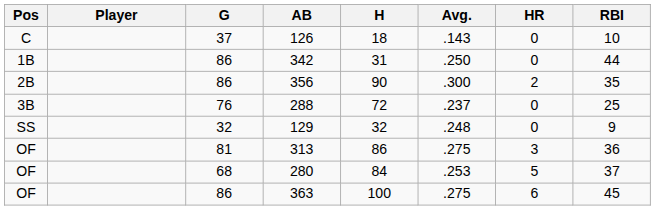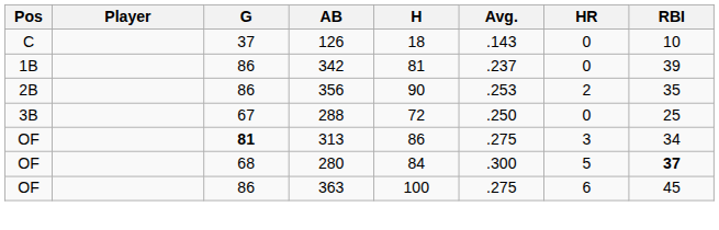 <table class="wikitable sortable">
 <tr>
 <th bgcolor="#DDDDFF" width="5%">Pos</th>
 <th bgcolor="#DDDDFF" width="16%">Player</th>
 <th bgcolor="#DDDDFF" width="9%">G</th>
 <th bgcolor="#DDDDFF" width="9%">AB</th>
 <th bgcolor="#DDDDFF" width="9%">H</th>
 <th bgcolor="#DDDDFF" width="9%">Avg.</th>
 <th bgcolor="#DDDDFF" width="9%">HR</th>
 <th bgcolor="#DDDDFF" width="9%">RBI</th>
 </tr>
 <tr align="center">
 <td>C</td>
 <td></td>
 <td>37</td>
 <td>126</td>
 <td>18</td>
 <td>.143</td>
 <td>0</td>
 <td>10</td>
 </tr>
 <tr align="center">
 <td>1B</td>
 <td></td>
 <td>86</td>
 <td>342</td>
-<td>31</td>
-<td>.250</td>
+<td>81</td>
+<td>.237</td>
 <td>0</td>
-<td>44</td>
+<td>39</td>
 </tr>
 <tr align="center">
 <td>2B</td>
 <td></td>
 <td>86</td>
 <td>356</td>
 <td>90</td>
-<td>.300</td>
+<td>.253</td>
 <td>2</td>
 <td>35</td>
 </tr>
 <tr align="center">
 <td>3B</td>
 <td></td>
-<td>76</td>
+<td>67</td>
 <td>288</td>
 <td>72</td>
-<td>.237</td>
+<td>.250</td>
 <td>0</td>
 <td>25</td>
 </tr>
 <tr align="center">
-<td>SS</td>
-<td></td>
-<td>32</td>
-<td>129</td>
-<td>32</td>
-<td>.248</td>
-<td>0</td>
-<td>9</td>
-</tr>
-<tr align="center">
 <td>OF</td>
 <td></td>
-<td>81</td>
+<td><strong>81</strong></td>
 <td>313</td>
 <td>86</td>
 <td>.275</td>
 <td>3</td>
-<td>36</td>
+<td>34</td>
 </tr>
 <tr align="center">
 <td>OF</td>
 <td></td>
 <td>68</td>
 <td>280</td>
 <td>84</td>
-<td>.253</td>
+<td>.300</td>
 <td>5</td>
-<td>37</td>
+<td><strong>37</strong></td>
 </tr>
 <tr align="center">
 <td>OF</td>
 <td></td>
 <td>86</td>
 <td>363</td>
 <td>100</td>
 <td>.275</td>
 <td>6</td>
 <td>45</td>
 </tr>
 </table>
